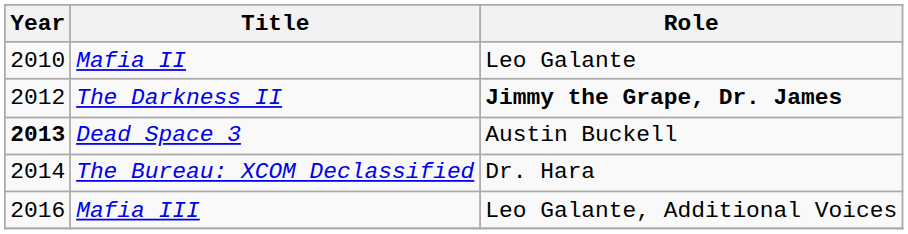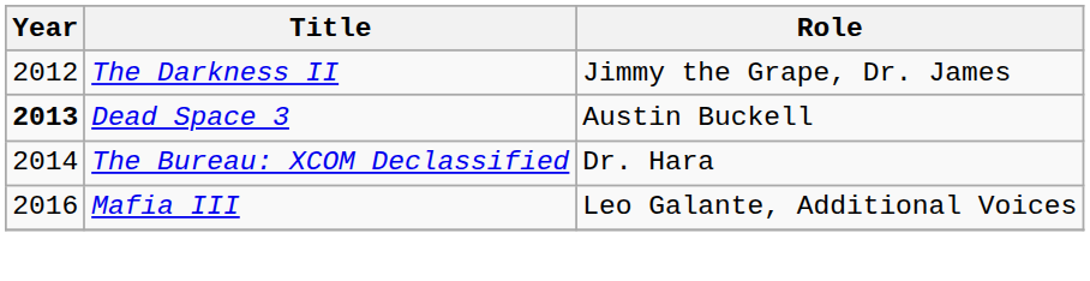 <table class="wikitable sortable">
 <tr>
 <th>Year</th>
 <th>Title</th>
 <th>Role</th>
 </tr>
 <tr>
-<td>2010</td>
-<td><em><a href='#'>Mafia II</a></em></td>
-<td>Leo Galante</td>
-</tr>
-<tr>
 <td>2012</td>
 <td><em><a href='#'>The Darkness II</a></em></td>
-<td><strong>Jimmy the Grape, Dr. James</strong></td>
+<td>Jimmy the Grape, Dr. James</td>
 </tr>
 <tr>
 <td><strong>2013</strong></td>
 <td><em><a href='#'>Dead Space 3</a></em></td>
 <td>Austin Buckell</td>
 </tr>
 <tr>
 <td>2014</td>
 <td><em><a href='#'>The Bureau: XCOM Declassified</a></em></td>
 <td>Dr. Hara</td>
 </tr>
 <tr>
 <td>2016</td>
 <td><em><a href='#'>Mafia III</a></em></td>
 <td>Leo Galante, Additional Voices</td>
 </tr>
 <tr>
 </tr>
 </table>
